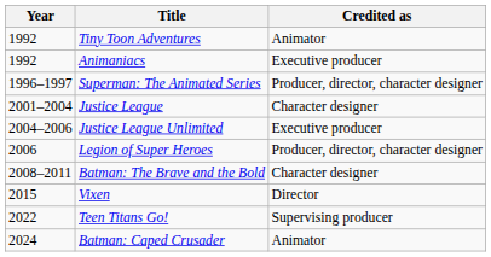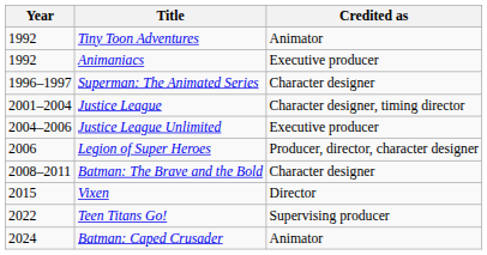 <table class="wikitable">
 <tr>
 <th>Year</th>
 <th>Title</th>
 <th>Credited as</th>
 </tr>
 <tr>
 <td>1992</td>
 <td><em><a href='#'>Tiny Toon Adventures</a></em></td>
 <td>Animator</td>
 </tr>
 <tr>
 <td>1992</td>
 <td><em><a href='#'>Animaniacs</a></em></td>
 <td>Executive producer</td>
 </tr>
 <tr>
 <td>1996–1997</td>
 <td><em><a href='#'>Superman: The Animated Series</a></em></td>
-<td>Producer, director, character designer</td>
+<td>Character designer</td>
 </tr>
 <tr>
 <td>2001–2004</td>
 <td><em><a href='#'>Justice League</a></em></td>
-<td>Character designer</td>
+<td>Character designer, timing director</td>
 </tr>
 <tr>
 <td>2004–2006</td>
 <td><em><a href='#'>Justice League Unlimited</a></em></td>
 <td>Executive producer</td>
 </tr>
 <tr>
 <td>2006</td>
 <td><em><a href='#'>Legion of Super Heroes</a></em></td>
 <td>Producer, director, character designer</td>
 </tr>
 <tr>
 <td>2008–2011</td>
 <td><em><a href='#'>Batman: The Brave and the Bold</a></em></td>
 <td>Character designer</td>
 </tr>
 <tr>
 <td>2015</td>
 <td><em><a href='#'>Vixen</a></em></td>
 <td>Director</td>
 </tr>
 <tr>
 <td>2022</td>
 <td><em><a href='#'>Teen Titans Go!</a></em></td>
 <td>Supervising producer</td>
 </tr>
 <tr>
 <td>2024</td>
 <td><em><a href='#'>Batman: Caped Crusader</a></em></td>
 <td>Animator</td>
 </tr>
 </table>
